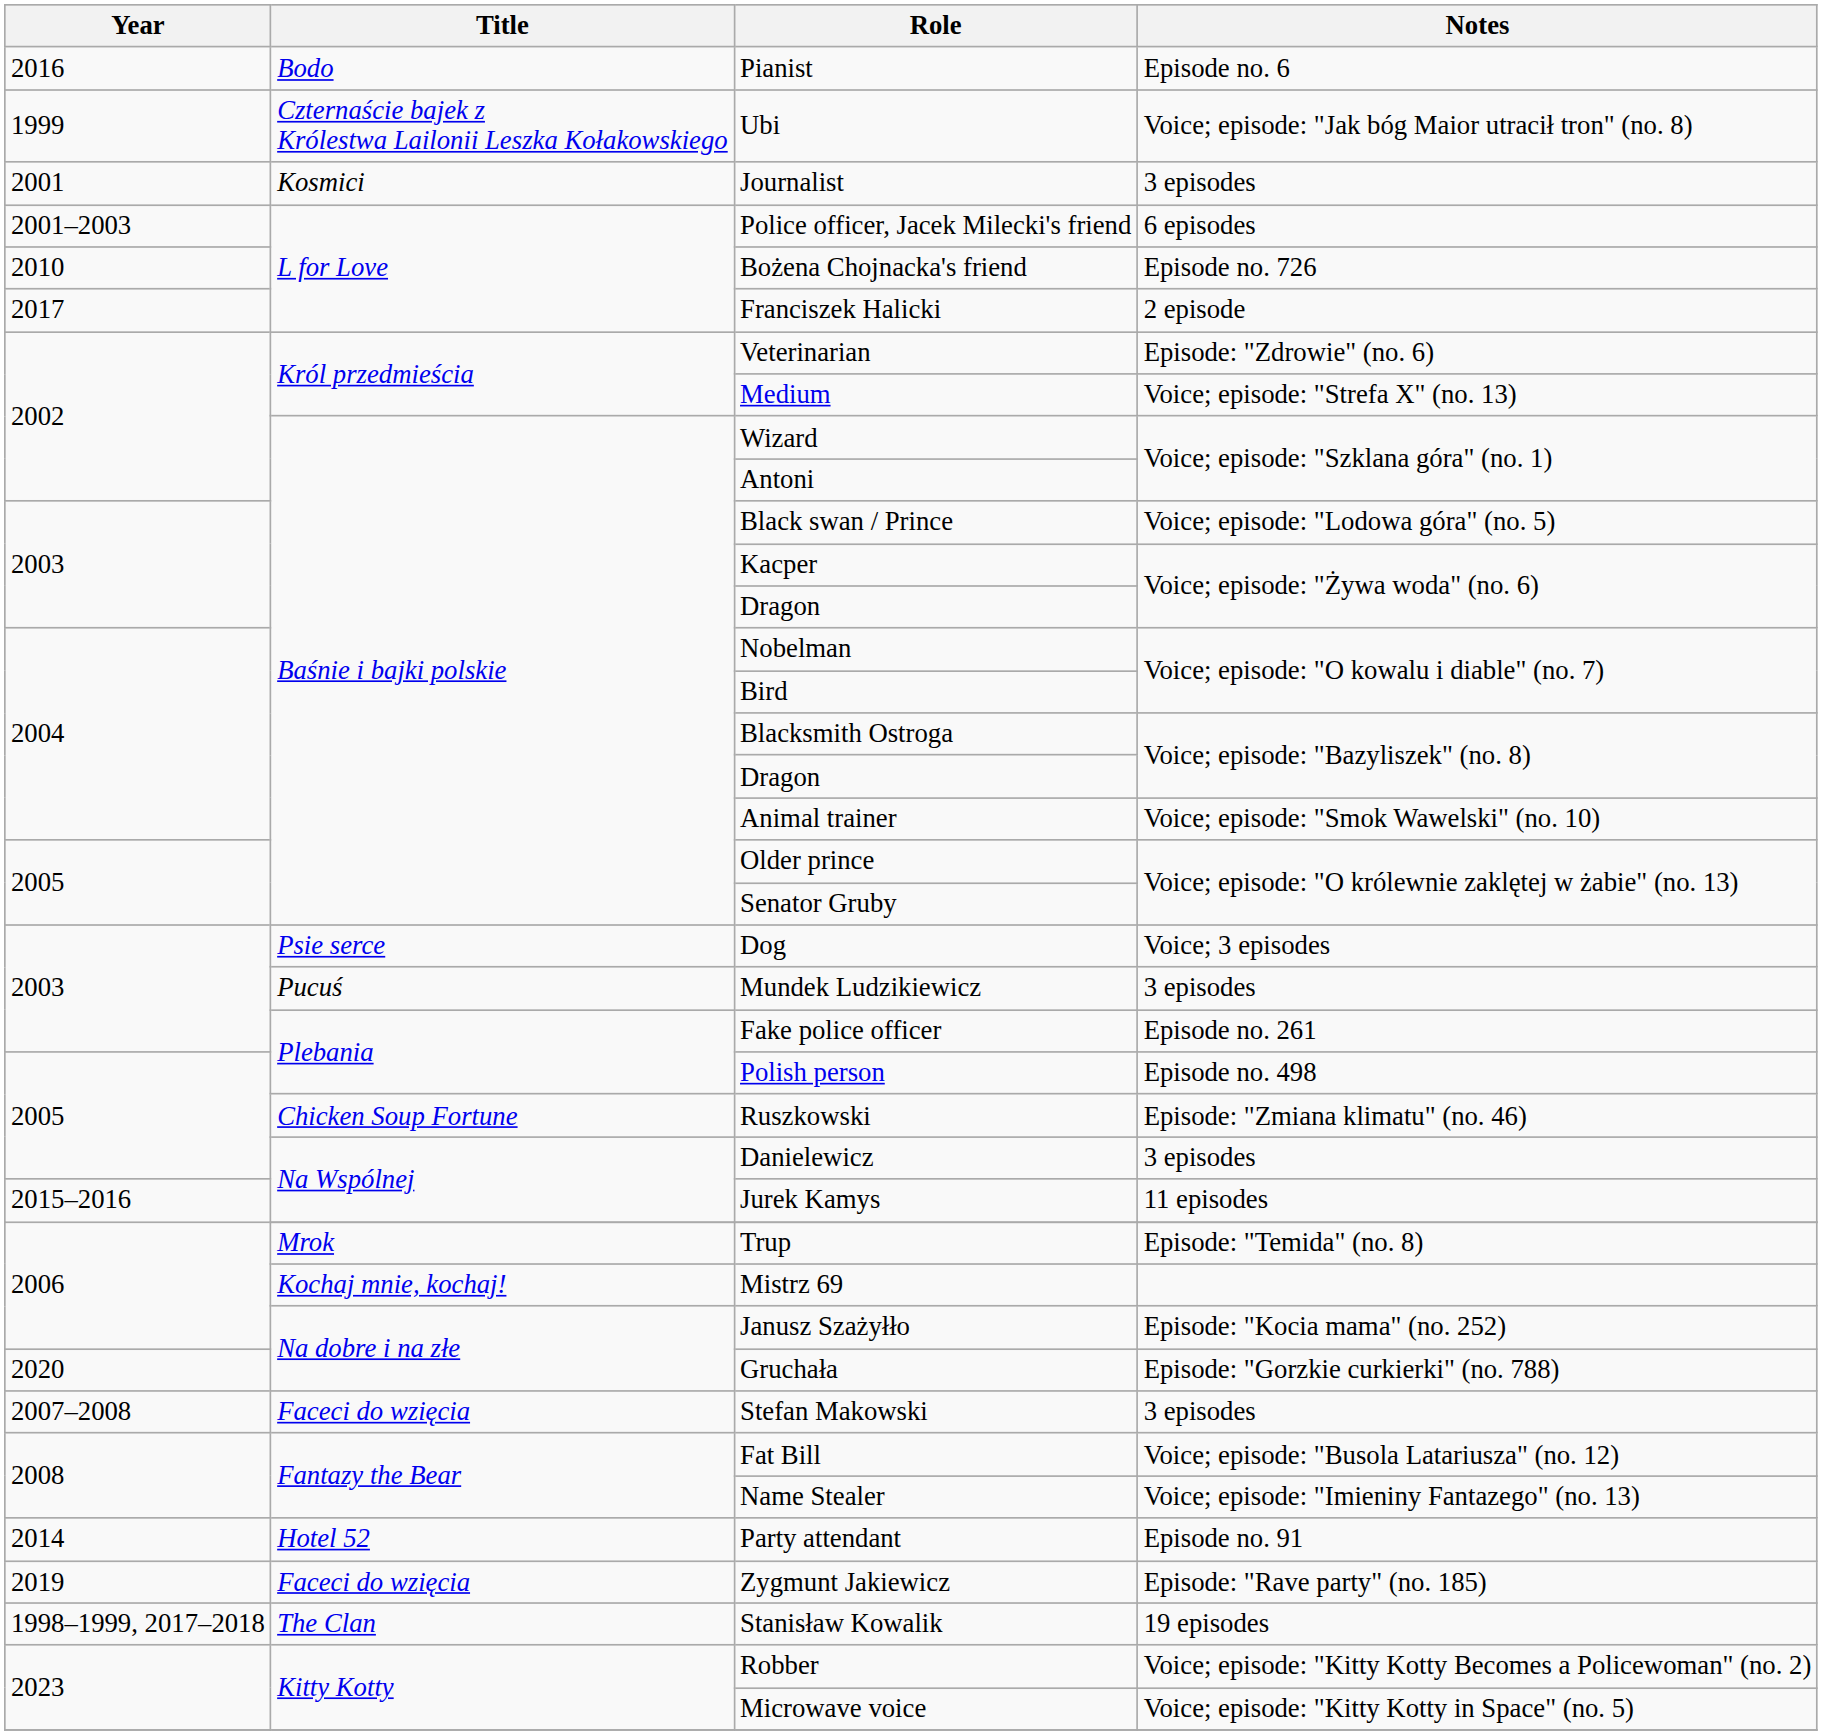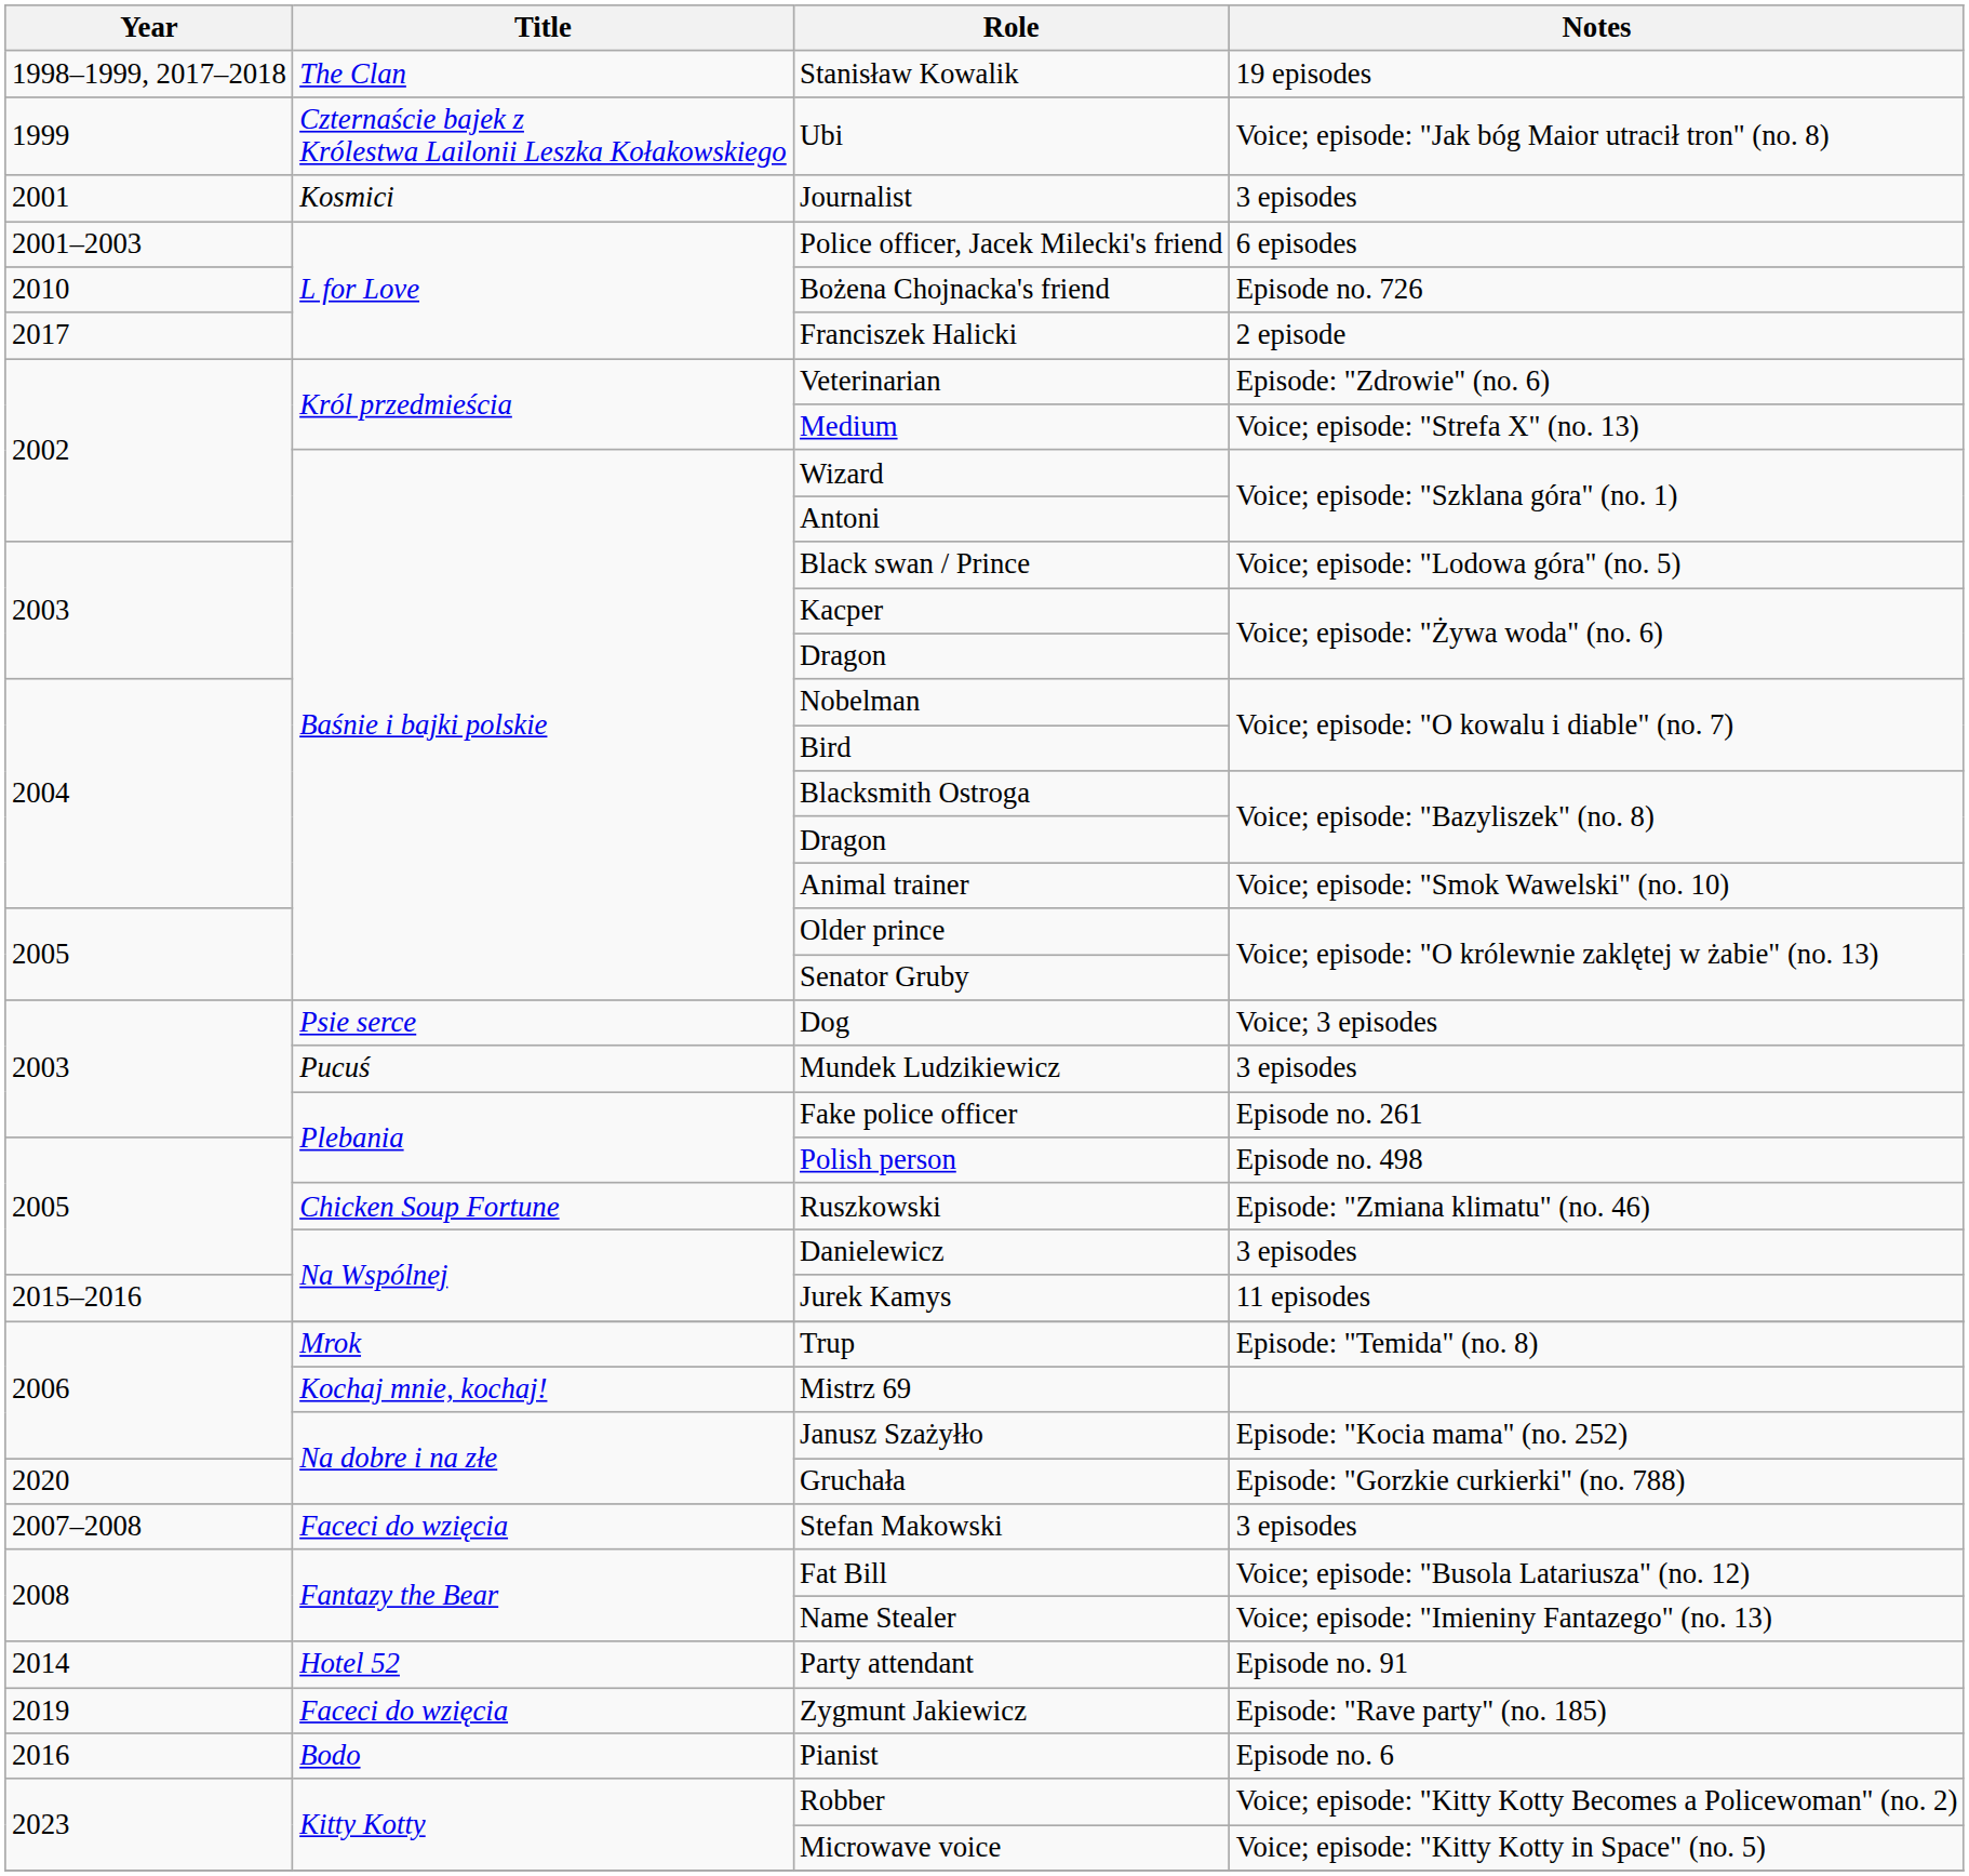 <table class="wikitable plainrowheaders sortable">
 <tr>
 <th scope="col">Year</th>
 <th scope="col">Title</th>
 <th scope="col">Role</th>
 <th scope="col" class="unsortable">Notes</th>
 </tr>
 <tr>
-<td>2016</td>
-<td><em><a href='#'>Bodo</a></em></td>
-<td>Pianist</td>
-<td>Episode no. 6</td>
+<td>1998–1999, 2017–2018</td>
+<td><em><a href='#'>The Clan</a></em></td>
+<td>Stanisław Kowalik</td>
+<td>19 episodes</td>
 </tr>
 <tr>
 <td>1999</td>
 <td><em><a href='#'>Czternaście bajek z<br>Królestwa Lailonii Leszka Kołakowskiego</a></em></td>
 <td>Ubi</td>
 <td>Voice; episode: "Jak bóg Maior utracił tron" (no. 8)</td>
 </tr>
 <tr>
 <td>2001</td>
 <td><em>Kosmici</em></td>
 <td>Journalist</td>
 <td>3 episodes</td>
 </tr>
 <tr>
 <td>2001–2003</td>
 <td rowspan=3><em><a href='#'>L for Love</a></em></td>
 <td>Police officer, Jacek Milecki's friend</td>
 <td>6 episodes</td>
 </tr>
 <tr>
 <td>2010</td>
 <td>Bożena Chojnacka's friend</td>
 <td>Episode no. 726</td>
 </tr>
 <tr>
 <td>2017</td>
 <td>Franciszek Halicki</td>
 <td>2 episode</td>
 </tr>
 <tr>
 <td rowspan=4>2002</td>
 <td rowspan=2><em><a href='#'>Król przedmieścia</a></em></td>
 <td>Veterinarian</td>
 <td>Episode: "Zdrowie" (no. 6)</td>
 </tr>
 <tr>
 <td><a href='#'>Medium</a></td>
 <td>Voice; episode: "Strefa X" (no. 13)</td>
 </tr>
 <tr>
 <td rowspan=12><em><a href='#'>Baśnie i bajki polskie</a></em></td>
 <td>Wizard</td>
 <td rowspan=2>Voice; episode: "Szklana góra" (no. 1)</td>
 </tr>
 <tr>
 <td>Antoni</td>
 </tr>
 <tr>
 <td rowspan=3>2003</td>
 <td>Black swan / Prince</td>
 <td>Voice; episode: "Lodowa góra" (no. 5)</td>
 </tr>
 <tr>
 <td>Kacper</td>
 <td rowspan=2>Voice; episode: "Żywa woda" (no. 6)</td>
 </tr>
 <tr>
 <td>Dragon</td>
 </tr>
 <tr>
 <td rowspan=5>2004</td>
 <td>Nobelman</td>
 <td rowspan=2>Voice; episode: "O kowalu i diable" (no. 7)</td>
 </tr>
 <tr>
 <td>Bird</td>
 </tr>
 <tr>
 <td>Blacksmith Ostroga</td>
 <td rowspan=2>Voice; episode: "Bazyliszek" (no. 8)</td>
 </tr>
 <tr>
 <td>Dragon</td>
 </tr>
 <tr>
 <td>Animal trainer</td>
 <td>Voice; episode: "Smok Wawelski" (no. 10)</td>
 </tr>
 <tr>
 <td rowspan=2>2005</td>
 <td>Older prince</td>
 <td rowspan=2>Voice; episode: "O królewnie zaklętej w żabie" (no. 13)</td>
 </tr>
 <tr>
 <td>Senator Gruby</td>
 </tr>
 <tr>
 <td rowspan=3>2003</td>
 <td><em><a href='#'>Psie serce</a></em></td>
 <td>Dog</td>
 <td>Voice; 3 episodes</td>
 </tr>
 <tr>
 <td><em>Pucuś</em></td>
 <td>Mundek Ludzikiewicz</td>
 <td>3 episodes</td>
 </tr>
 <tr>
 <td rowspan=2><em><a href='#'>Plebania</a></em></td>
 <td>Fake police officer</td>
 <td>Episode no. 261</td>
 </tr>
 <tr>
 <td rowspan=3>2005</td>
 <td><a href='#'>Polish person</a></td>
 <td>Episode no. 498</td>
 </tr>
 <tr>
 <td><em><a href='#'>Chicken Soup Fortune</a></em></td>
 <td>Ruszkowski</td>
 <td>Episode: "Zmiana klimatu" (no. 46)</td>
 </tr>
 <tr>
 <td rowspan=2><em><a href='#'>Na Wspólnej</a></em></td>
 <td>Danielewicz</td>
 <td>3 episodes</td>
 </tr>
 <tr>
 <td>2015–2016</td>
 <td>Jurek Kamys</td>
 <td>11 episodes</td>
 </tr>
 <tr>
 <td rowspan=4>2006</td>
 </tr>
 <tr>
 <td><em><a href='#'>Mrok</a></em></td>
 <td>Trup</td>
 <td>Episode: "Temida" (no. 8)</td>
 </tr>
 <tr>
 <td><em><a href='#'>Kochaj mnie, kochaj!</a></em></td>
 <td>Mistrz 69</td>
 <td></td>
 </tr>
 <tr>
 <td rowspan=2><em><a href='#'>Na dobre i na złe</a></em></td>
 <td>Janusz Szażyłło</td>
 <td>Episode: "Kocia mama" (no. 252)</td>
 </tr>
 <tr>
 <td>2020</td>
 <td>Gruchała</td>
 <td>Episode: "Gorzkie curkierki" (no. 788)</td>
 </tr>
 <tr>
 <td>2007–2008</td>
 <td><em><a href='#'>Faceci do wzięcia</a></em></td>
 <td>Stefan Makowski</td>
 <td>3 episodes</td>
 </tr>
 <tr>
 <td rowspan=2>2008</td>
 <td rowspan=2><em><a href='#'>Fantazy the Bear</a></em></td>
 <td>Fat Bill</td>
 <td>Voice; episode: "Busola Latariusza" (no. 12)</td>
 </tr>
 <tr>
 <td>Name Stealer</td>
 <td>Voice; episode: "Imieniny Fantazego" (no. 13)</td>
 </tr>
 <tr>
 <td>2014</td>
 <td><em><a href='#'>Hotel 52</a></em></td>
 <td>Party attendant</td>
 <td>Episode no. 91</td>
 </tr>
 <tr>
 <td>2019</td>
 <td><em><a href='#'>Faceci do wzięcia</a></em></td>
 <td>Zygmunt Jakiewicz</td>
 <td>Episode: "Rave party" (no. 185)</td>
 </tr>
 <tr>
-<td>1998–1999, 2017–2018</td>
-<td><em><a href='#'>The Clan</a></em></td>
-<td>Stanisław Kowalik</td>
-<td>19 episodes</td>
+<td>2016</td>
+<td><em><a href='#'>Bodo</a></em></td>
+<td>Pianist</td>
+<td>Episode no. 6</td>
 </tr>
 <tr>
 <td rowspan=2>2023</td>
 <td rowspan=2><em><a href='#'>Kitty Kotty</a></em></td>
 <td>Robber</td>
 <td>Voice; episode: "Kitty Kotty Becomes a Policewoman" (no. 2)</td>
 </tr>
 <tr>
 <td>Microwave voice</td>
 <td>Voice; episode: "Kitty Kotty in Space" (no. 5)</td>
 </tr>
 <tr>
 </tr>
 </table>
